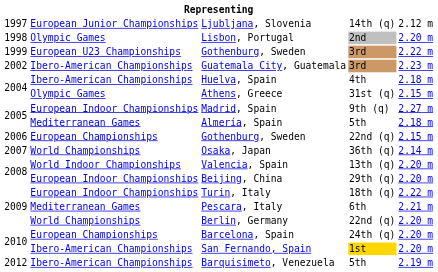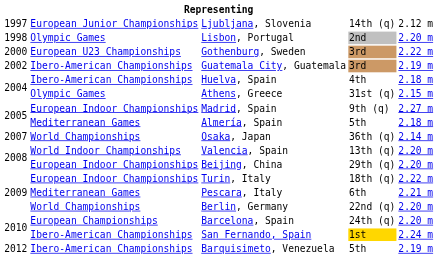 <table>
 <tr>
 <th colspan="5">Representing </th>
 </tr>
 <tr>
 <td>1997</td>
 <td><a href='#'>European Junior Championships</a></td>
 <td><a href='#'>Ljubljana</a>, Slovenia</td>
 <td>14th (q)</td>
 <td>2.12 m</td>
 </tr>
 <tr>
 <td>1998</td>
 <td><a href='#'>Olympic Games</a></td>
 <td><a href='#'>Lisbon</a>, Portugal</td>
 <td bgcolor=silver>2nd</td>
 <td><a href='#'>2.20 m</a></td>
 </tr>
 <tr>
-<td>1999</td>
+<td>2000</td>
 <td><a href='#'>European U23 Championships</a></td>
 <td><a href='#'>Gothenburg</a>, Sweden</td>
 <td bgcolor=cc9966>3rd</td>
 <td><a href='#'>2.22 m</a></td>
 </tr>
 <tr>
 <td>2002</td>
 <td><a href='#'>Ibero-American Championships</a></td>
 <td><a href='#'>Guatemala City</a>, Guatemala</td>
 <td bgcolor=cc9966>3rd</td>
-<td><a href='#'>2.23 m</a></td>
+<td><a href='#'>2.19 m</a></td>
 </tr>
 <tr>
 <td rowspan=2>2004</td>
 <td><a href='#'>Ibero-American Championships</a></td>
 <td><a href='#'>Huelva</a>, Spain</td>
 <td>4th</td>
 <td><a href='#'>2.18 m</a></td>
 </tr>
 <tr>
 <td><a href='#'>Olympic Games</a></td>
 <td><a href='#'>Athens</a>, Greece</td>
 <td>31st (q)</td>
 <td><a href='#'>2.15 m</a></td>
 </tr>
 <tr>
 <td rowspan=2>2005</td>
 <td><a href='#'>European Indoor Championships</a></td>
 <td><a href='#'>Madrid</a>, Spain</td>
 <td>9th (q)</td>
 <td><a href='#'>2.27 m</a></td>
 </tr>
 <tr>
 <td><a href='#'>Mediterranean Games</a></td>
 <td><a href='#'>Almería</a>, Spain</td>
 <td>5th</td>
 <td><a href='#'>2.18 m</a></td>
-</tr>
-<tr>
-<td>2006</td>
-<td><a href='#'>European Championships</a></td>
-<td><a href='#'>Gothenburg</a>, Sweden</td>
-<td>22nd (q)</td>
-<td><a href='#'>2.15 m</a></td>
 </tr>
 <tr>
 <td>2007</td>
 <td><a href='#'>World Championships</a></td>
 <td><a href='#'>Osaka</a>, Japan</td>
 <td>36th (q)</td>
 <td><a href='#'>2.14 m</a></td>
 </tr>
 <tr>
 <td rowspan=2>2008</td>
 <td><a href='#'>World Indoor Championships</a></td>
 <td><a href='#'>Valencia</a>, Spain</td>
 <td>13th (q)</td>
 <td><a href='#'>2.20 m</a></td>
 </tr>
 <tr>
 <td><a href='#'>European Indoor Championships</a></td>
 <td><a href='#'>Beijing</a>, China</td>
 <td>29th (q)</td>
 <td><a href='#'>2.20 m</a></td>
 </tr>
 <tr>
 <td rowspan=3>2009</td>
 <td><a href='#'>European Indoor Championships</a></td>
 <td><a href='#'>Turin</a>, Italy</td>
 <td>18th (q)</td>
 <td><a href='#'>2.22 m</a></td>
 </tr>
 <tr>
 <td><a href='#'>Mediterranean Games</a></td>
 <td><a href='#'>Pescara</a>, Italy</td>
 <td>6th</td>
 <td><a href='#'>2.21 m</a></td>
 </tr>
 <tr>
 <td><a href='#'>World Championships</a></td>
 <td><a href='#'>Berlin</a>, Germany</td>
 <td>22nd (q)</td>
 <td><a href='#'>2.20 m</a></td>
 </tr>
 <tr>
 <td rowspan=2>2010</td>
 <td><a href='#'>European Championships</a></td>
 <td><a href='#'>Barcelona</a>, Spain</td>
 <td>24th (q)</td>
 <td><a href='#'>2.20 m</a></td>
 </tr>
 <tr>
 <td><a href='#'>Ibero-American Championships</a></td>
 <td><a href='#'>San Fernando, Spain</a></td>
 <td bgcolor=gold>1st</td>
-<td><a href='#'>2.20 m</a></td>
+<td><a href='#'>2.24 m</a></td>
 </tr>
 <tr>
 <td>2012</td>
 <td><a href='#'>Ibero-American Championships</a></td>
 <td><a href='#'>Barquisimeto</a>, Venezuela</td>
 <td>5th</td>
 <td><a href='#'>2.19 m</a></td>
 </tr>
 </table>
